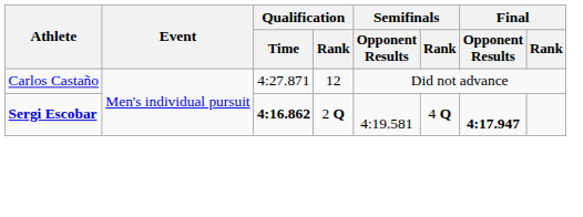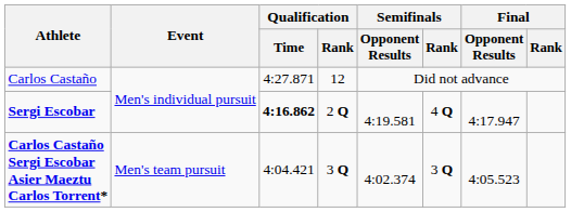 <table class=wikitable style="font-size:90%">
 <tr>
 <th rowspan="2">Athlete</th>
 <th rowspan="2">Event</th>
 <th colspan="2">Qualification</th>
 <th colspan="2">Semifinals</th>
 <th colspan="2">Final</th>
 </tr>
 <tr style="font-size:95%">
 <th>Time</th>
 <th>Rank</th>
 <th>Opponent<br>Results</th>
 <th>Rank</th>
 <th>Opponent<br>Results</th>
 <th>Rank</th>
 </tr>
 <tr align=center>
 <td align=left><a href='#'>Carlos Castaño</a></td>
 <td align=left rowspan=2><a href='#'>Men's individual pursuit</a></td>
 <td>4:27.871</td>
 <td>12</td>
 <td colspan=4>Did not advance</td>
 </tr>
 <tr align=center>
 <td align=left><strong><a href='#'>Sergi Escobar</a></strong></td>
 <td><strong>4:16.862</strong></td>
 <td>2 <strong>Q</strong></td>
 <td><br>4:19.581</td>
 <td>4 <strong>Q</strong></td>
-<td><strong><br>4:17.947</strong></td>
+<td><br>4:17.947</td>
+<td></td>
+</tr>
+<tr align=center>
+<td align=left><strong><a href='#'>Carlos Castaño</a><br><a href='#'>Sergi Escobar</a><br><a href='#'>Asier Maeztu</a><br><a href='#'>Carlos Torrent</a>*</strong></td>
+<td align=left><a href='#'>Men's team pursuit</a></td>
+<td>4:04.421</td>
+<td>3 <strong>Q</strong></td>
+<td><br>4:02.374</td>
+<td>3 <strong>Q</strong></td>
+<td><br>4:05.523</td>
 <td></td>
 </tr>
 </table>
